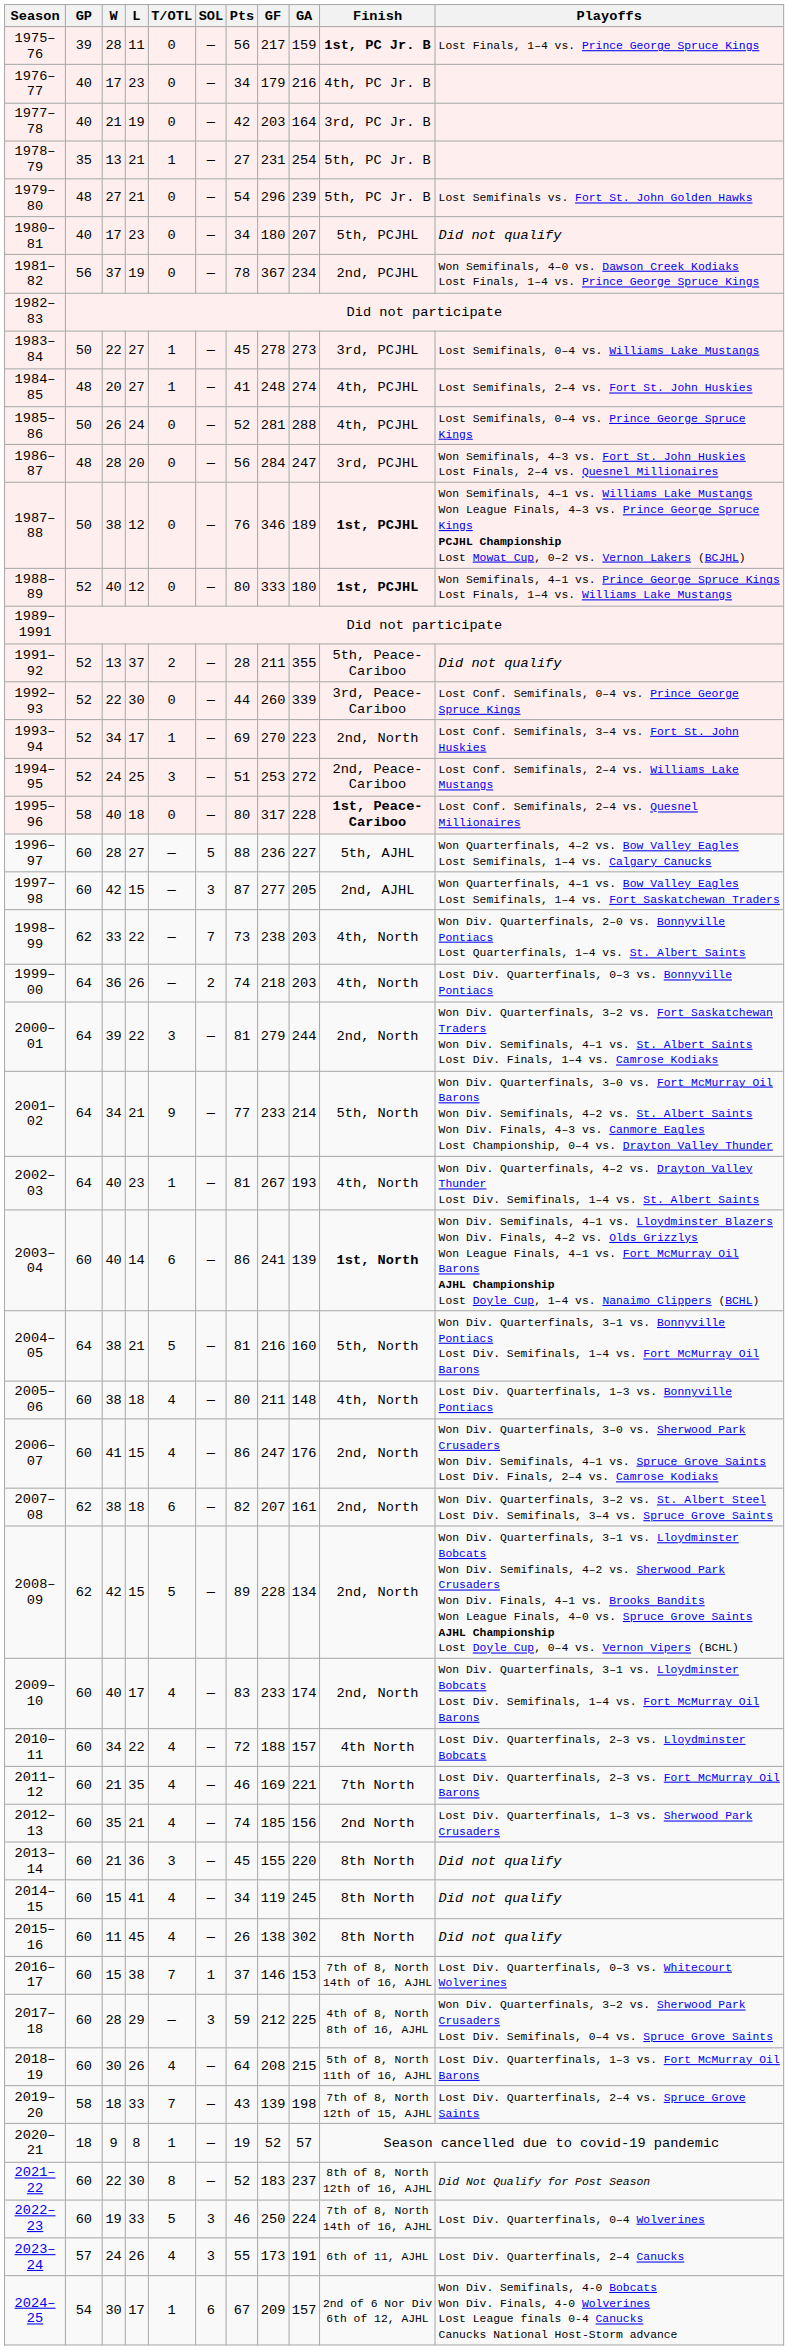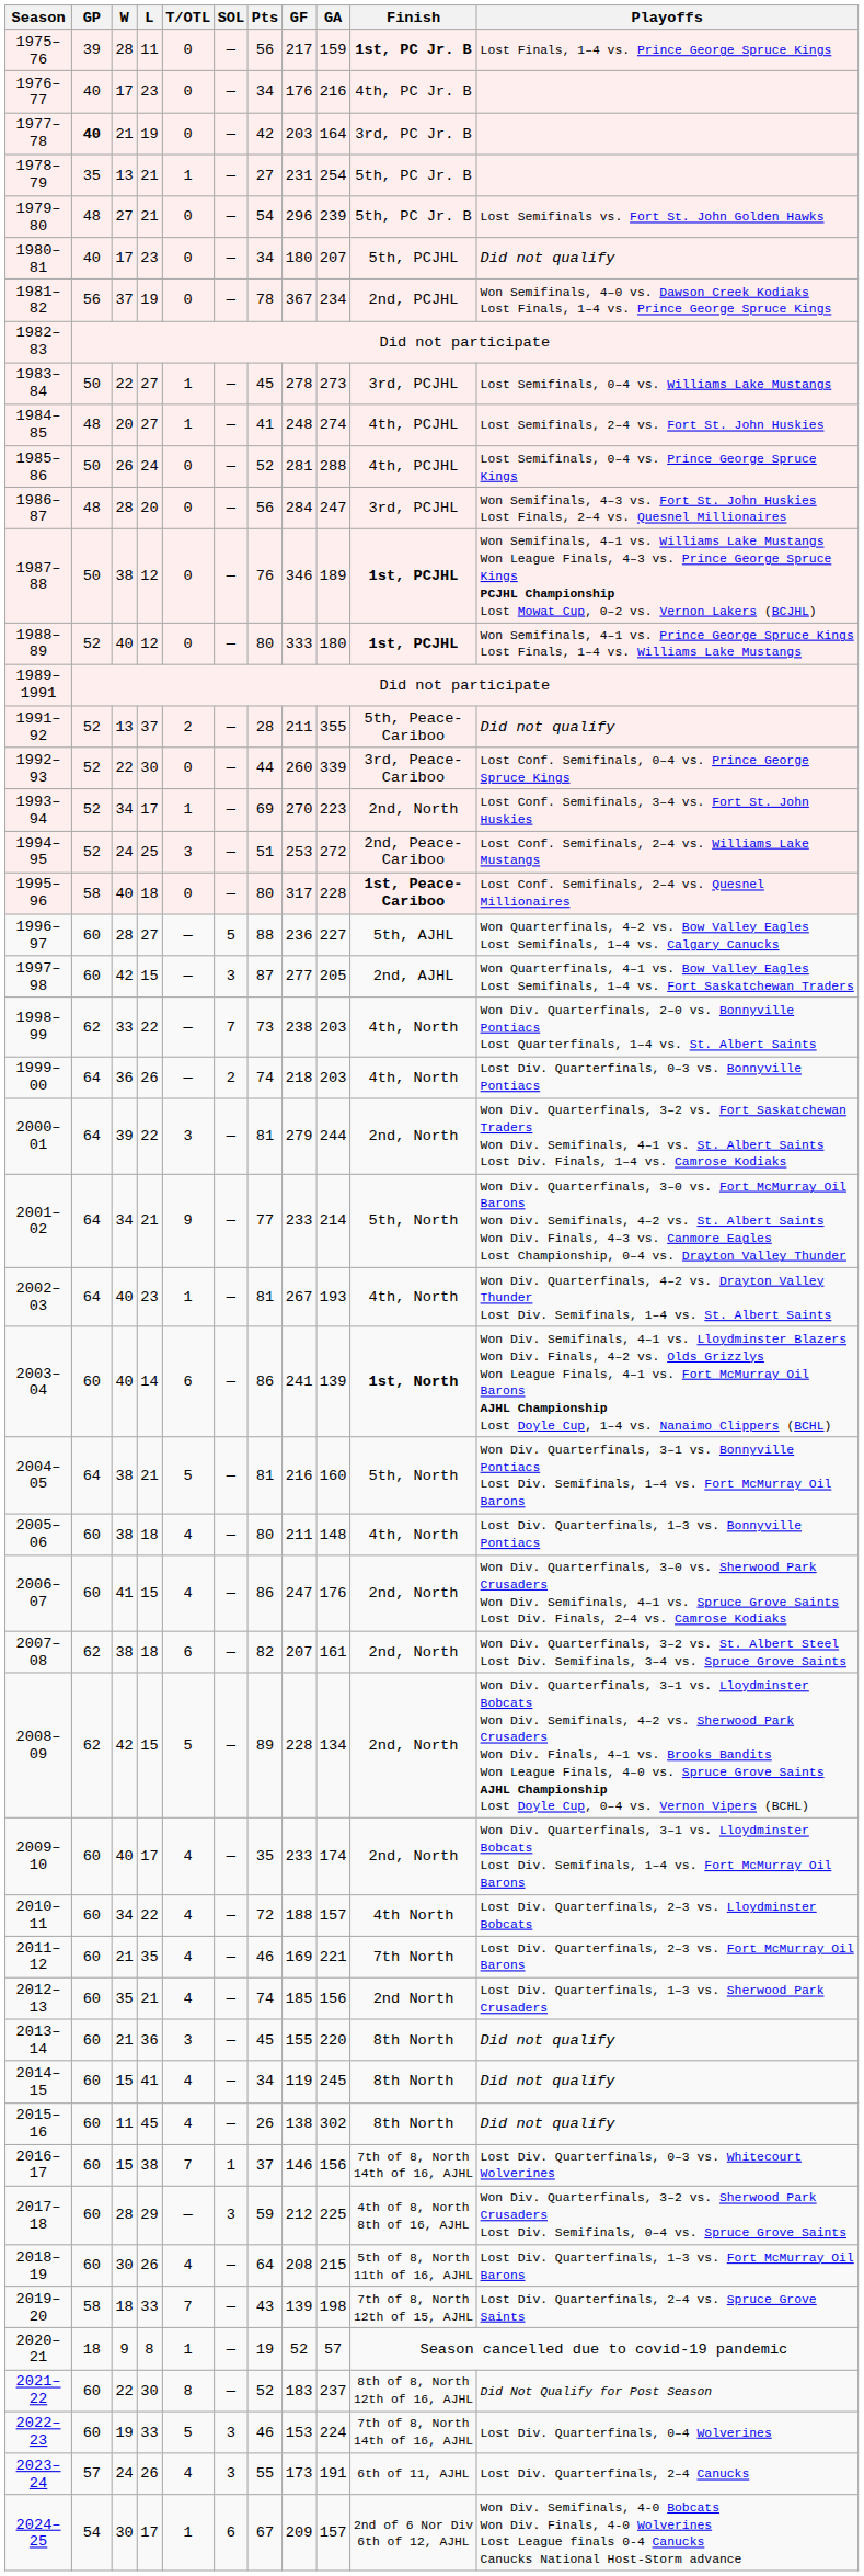 <table class="wikitable sortable sticky-header" style="text-align:center">
 <tr>
 <th style=width:4em>Season</th>
 <th style=width:2.2em><abbr>GP</abbr></th>
 <th style=width:1.2em><abbr>W</abbr></th>
 <th style=width:1.2em><abbr>L</abbr></th>
 <th style=width:1.2em><abbr>T/OTL</abbr></th>
 <th style=width:1.2em><abbr>SOL</abbr></th>
 <th style=width:1.2em><abbr>Pts</abbr></th>
 <th style=width:1.2em><abbr>GF</abbr></th>
 <th style=width:1.2em><abbr>GA</abbr></th>
 <th style=width:8em>Finish</th>
 <th style=width:25em>Playoffs</th>
 </tr>
 <tr bgcolor="#ffeeee">
 <td>1975–76</td>
 <td>39</td>
 <td>28</td>
 <td>11</td>
 <td>0</td>
 <td>—</td>
 <td>56</td>
 <td>217</td>
 <td>159</td>
 <td><strong>1st, PC Jr. B</strong></td>
 <td align=left><small>Lost Finals, 1–4 vs. <a href='#'>Prince George Spruce Kings</a></small></td>
 </tr>
 <tr bgcolor="#ffeeee">
 <td>1976–77</td>
 <td>40</td>
 <td>17</td>
 <td>23</td>
 <td>0</td>
 <td>—</td>
 <td>34</td>
-<td>179</td>
+<td>176</td>
 <td>216</td>
 <td>4th, PC Jr. B</td>
 <td></td>
 </tr>
 <tr bgcolor="#ffeeee">
 <td>1977–78</td>
-<td>40</td>
+<td><strong>40</strong></td>
 <td>21</td>
 <td>19</td>
 <td>0</td>
 <td>—</td>
 <td>42</td>
 <td>203</td>
 <td>164</td>
 <td>3rd, PC Jr. B</td>
 <td></td>
 </tr>
 <tr bgcolor="#ffeeee">
 <td>1978–79</td>
 <td>35</td>
 <td>13</td>
 <td>21</td>
 <td>1</td>
 <td>—</td>
 <td>27</td>
 <td>231</td>
 <td>254</td>
 <td>5th, PC Jr. B</td>
 <td></td>
 </tr>
 <tr bgcolor="#ffeeee">
 <td>1979–80</td>
 <td>48</td>
 <td>27</td>
 <td>21</td>
 <td>0</td>
 <td>—</td>
 <td>54</td>
 <td>296</td>
 <td>239</td>
 <td>5th, PC Jr. B</td>
 <td align=left><small>Lost Semifinals vs. <a href='#'>Fort St. John Golden Hawks</a></small></td>
 </tr>
 <tr bgcolor="#ffeeee">
 <td>1980–81</td>
 <td>40</td>
 <td>17</td>
 <td>23</td>
 <td>0</td>
 <td>—</td>
 <td>34</td>
 <td>180</td>
 <td>207</td>
 <td>5th, PCJHL</td>
 <td align=left><em>Did not qualify</em></td>
 </tr>
 <tr bgcolor="#ffeeee">
 <td>1981–82</td>
 <td>56</td>
 <td>37</td>
 <td>19</td>
 <td>0</td>
 <td>—</td>
 <td>78</td>
 <td>367</td>
 <td>234</td>
 <td>2nd, PCJHL</td>
 <td align=left><small>Won Semifinals, 4–0 vs. <a href='#'>Dawson Creek Kodiaks</a><br>Lost Finals, 1–4 vs. <a href='#'>Prince George Spruce Kings</a></small></td>
 </tr>
 <tr bgcolor="#ffeeee">
 <td>1982–83</td>
 <td colspan="11">Did not participate</td>
 </tr>
 <tr bgcolor="#ffeeee">
 <td>1983–84</td>
 <td>50</td>
 <td>22</td>
 <td>27</td>
 <td>1</td>
 <td>—</td>
 <td>45</td>
 <td>278</td>
 <td>273</td>
 <td>3rd, PCJHL</td>
 <td align=left><small>Lost Semifinals, 0–4 vs. <a href='#'>Williams Lake Mustangs</a></small></td>
 </tr>
 <tr bgcolor="#ffeeee">
 <td>1984–85</td>
 <td>48</td>
 <td>20</td>
 <td>27</td>
 <td>1</td>
 <td>—</td>
 <td>41</td>
 <td>248</td>
 <td>274</td>
 <td>4th, PCJHL</td>
 <td align=left><small>Lost Semifinals, 2–4 vs. <a href='#'>Fort St. John Huskies</a></small></td>
 </tr>
 <tr bgcolor="#ffeeee">
 <td>1985–86</td>
 <td>50</td>
 <td>26</td>
 <td>24</td>
 <td>0</td>
 <td>—</td>
 <td>52</td>
 <td>281</td>
 <td>288</td>
 <td>4th, PCJHL</td>
 <td align=left><small>Lost Semifinals, 0–4 vs. <a href='#'>Prince George Spruce Kings</a></small></td>
 </tr>
 <tr bgcolor="#ffeeee">
 <td>1986–87</td>
 <td>48</td>
 <td>28</td>
 <td>20</td>
 <td>0</td>
 <td>—</td>
 <td>56</td>
 <td>284</td>
 <td>247</td>
 <td>3rd, PCJHL</td>
 <td align=left><small>Won Semifinals, 4–3 vs. <a href='#'>Fort St. John Huskies</a><br>Lost Finals, 2–4 vs. <a href='#'>Quesnel Millionaires</a></small></td>
 </tr>
 <tr bgcolor="#ffeeee">
 <td>1987–88</td>
 <td>50</td>
 <td>38</td>
 <td>12</td>
 <td>0</td>
 <td>—</td>
 <td>76</td>
 <td>346</td>
 <td>189</td>
 <td><strong>1st, PCJHL </strong></td>
 <td align=left><small>Won Semifinals, 4–1 vs. <a href='#'>Williams Lake Mustangs</a><br>Won League Finals, 4–3 vs. <a href='#'>Prince George Spruce Kings</a><br><strong>PCJHL Championship</strong><br>Lost <a href='#'>Mowat Cup</a>, 0–2 vs. <a href='#'>Vernon Lakers</a> (<a href='#'>BCJHL</a>)</small></td>
 </tr>
 <tr bgcolor="#ffeeee">
 <td>1988–89</td>
 <td>52</td>
 <td>40</td>
 <td>12</td>
 <td>0</td>
 <td>—</td>
 <td>80</td>
 <td>333</td>
 <td>180</td>
 <td><strong>1st, PCJHL</strong></td>
 <td align=left><small>Won Semifinals, 4–1 vs. <a href='#'>Prince George Spruce Kings</a><br>Lost Finals, 1–4 vs. <a href='#'>Williams Lake Mustangs</a></small></td>
 </tr>
 <tr bgcolor="#ffeeee">
 <td>1989–1991</td>
 <td colspan="11">Did not participate</td>
 </tr>
 <tr bgcolor="#ffeeee">
 <td>1991–92</td>
 <td>52</td>
 <td>13</td>
 <td>37</td>
 <td>2</td>
 <td>—</td>
 <td>28</td>
 <td>211</td>
 <td>355</td>
 <td>5th, Peace-Cariboo</td>
 <td align=left><em>Did not qualify</em></td>
 </tr>
 <tr bgcolor="#ffeeee">
 <td>1992–93</td>
 <td>52</td>
 <td>22</td>
 <td>30</td>
 <td>0</td>
 <td>—</td>
 <td>44</td>
 <td>260</td>
 <td>339</td>
 <td>3rd, Peace-Cariboo</td>
 <td align=left><small>Lost Conf. Semifinals, 0–4 vs. <a href='#'>Prince George Spruce Kings</a></small></td>
 </tr>
 <tr bgcolor="#ffeeee">
 <td>1993–94</td>
 <td>52</td>
 <td>34</td>
 <td>17</td>
 <td>1</td>
 <td>—</td>
 <td>69</td>
 <td>270</td>
 <td>223</td>
 <td>2nd, North</td>
 <td align=left><small>Lost Conf. Semifinals, 3–4 vs. <a href='#'>Fort St. John Huskies</a></small></td>
 </tr>
 <tr bgcolor="#ffeeee">
 <td>1994–95</td>
 <td>52</td>
 <td>24</td>
 <td>25</td>
 <td>3</td>
 <td>—</td>
 <td>51</td>
 <td>253</td>
 <td>272</td>
 <td>2nd, Peace-Cariboo</td>
 <td align=left><small>Lost Conf. Semifinals, 2–4 vs. <a href='#'>Williams Lake Mustangs</a></small></td>
 </tr>
 <tr bgcolor="#ffeeee">
 <td>1995–96</td>
 <td>58</td>
 <td>40</td>
 <td>18</td>
 <td>0</td>
 <td>—</td>
 <td>80</td>
 <td>317</td>
 <td>228</td>
 <td><strong>1st, Peace-Cariboo</strong></td>
 <td align=left><small>Lost Conf. Semifinals, 2–4 vs. <a href='#'>Quesnel Millionaires</a></small></td>
 </tr>
 <tr>
 <td>1996–97</td>
 <td>60</td>
 <td>28</td>
 <td>27</td>
 <td>—</td>
 <td>5</td>
 <td>88</td>
 <td>236</td>
 <td>227</td>
 <td>5th, AJHL</td>
 <td align=left><small>Won Quarterfinals, 4–2 vs. <a href='#'>Bow Valley Eagles</a><br>Lost Semifinals, 1–4 vs. <a href='#'>Calgary Canucks</a></small></td>
 </tr>
 <tr>
 <td>1997–98</td>
 <td>60</td>
 <td>42</td>
 <td>15</td>
 <td>—</td>
 <td>3</td>
 <td>87</td>
 <td>277</td>
 <td>205</td>
 <td>2nd, AJHL</td>
 <td align=left><small>Won Quarterfinals, 4–1 vs. <a href='#'>Bow Valley Eagles</a><br>Lost Semifinals, 1–4 vs. <a href='#'>Fort Saskatchewan Traders</a></small></td>
 </tr>
 <tr>
 <td>1998–99</td>
 <td>62</td>
 <td>33</td>
 <td>22</td>
 <td>—</td>
 <td>7</td>
 <td>73</td>
 <td>238</td>
 <td>203</td>
 <td>4th, North</td>
 <td align=left><small>Won Div. Quarterfinals, 2–0 vs. <a href='#'>Bonnyville Pontiacs</a><br>Lost Quarterfinals, 1–4 vs. <a href='#'>St. Albert Saints</a></small></td>
 </tr>
 <tr>
 <td>1999–00</td>
 <td>64</td>
 <td>36</td>
 <td>26</td>
 <td>—</td>
 <td>2</td>
 <td>74</td>
 <td>218</td>
 <td>203</td>
 <td>4th, North</td>
 <td align=left><small>Lost Div. Quarterfinals, 0–3 vs. <a href='#'>Bonnyville Pontiacs</a></small></td>
 </tr>
 <tr>
 <td>2000–01</td>
 <td>64</td>
 <td>39</td>
 <td>22</td>
 <td>3</td>
 <td>—</td>
 <td>81</td>
 <td>279</td>
 <td>244</td>
 <td>2nd, North</td>
 <td align=left><small>Won Div. Quarterfinals, 3–2 vs. <a href='#'>Fort Saskatchewan Traders</a><br>Won Div. Semifinals, 4–1 vs. <a href='#'>St. Albert Saints</a><br>Lost Div. Finals, 1–4 vs. <a href='#'>Camrose Kodiaks</a></small></td>
 </tr>
 <tr>
 <td>2001–02</td>
 <td>64</td>
 <td>34</td>
 <td>21</td>
 <td>9</td>
 <td>—</td>
 <td>77</td>
 <td>233</td>
 <td>214</td>
 <td>5th, North</td>
 <td align=left><small>Won Div. Quarterfinals, 3–0 vs. <a href='#'>Fort McMurray Oil Barons</a><br>Won Div. Semifinals, 4–2 vs. <a href='#'>St. Albert Saints</a><br>Won Div. Finals, 4–3 vs. <a href='#'>Canmore Eagles</a><br>Lost Championship, 0–4 vs. <a href='#'>Drayton Valley Thunder</a></small></td>
 </tr>
 <tr>
 <td>2002–03</td>
 <td>64</td>
 <td>40</td>
 <td>23</td>
 <td>1</td>
 <td>—</td>
 <td>81</td>
 <td>267</td>
 <td>193</td>
 <td>4th, North</td>
 <td align=left><small>Won Div. Quarterfinals, 4–2 vs. <a href='#'>Drayton Valley Thunder</a><br>Lost Div. Semifinals, 1–4 vs. <a href='#'>St. Albert Saints</a></small></td>
 </tr>
 <tr>
 <td>2003–04</td>
 <td>60</td>
 <td>40</td>
 <td>14</td>
 <td>6</td>
 <td>—</td>
 <td>86</td>
 <td>241</td>
 <td>139</td>
 <td><strong>1st, North</strong></td>
 <td align=left><small>Won Div. Semifinals, 4–1 vs. <a href='#'>Lloydminster Blazers</a><br>Won Div. Finals, 4–2 vs. <a href='#'>Olds Grizzlys</a><br>Won League Finals, 4–1 vs. <a href='#'>Fort McMurray Oil Barons</a><br><strong>AJHL Championship</strong><br>Lost <a href='#'>Doyle Cup</a>, 1–4 vs. <a href='#'>Nanaimo Clippers</a> (<a href='#'>BCHL</a>)</small></td>
 </tr>
 <tr>
 <td>2004–05</td>
 <td>64</td>
 <td>38</td>
 <td>21</td>
 <td>5</td>
 <td>—</td>
 <td>81</td>
 <td>216</td>
 <td>160</td>
 <td>5th, North</td>
 <td align=left><small>Won Div. Quarterfinals, 3–1 vs. <a href='#'>Bonnyville Pontiacs</a><br>Lost Div. Semifinals, 1–4 vs. <a href='#'>Fort McMurray Oil Barons</a></small></td>
 </tr>
 <tr>
 <td>2005–06</td>
 <td>60</td>
 <td>38</td>
 <td>18</td>
 <td>4</td>
 <td>—</td>
 <td>80</td>
 <td>211</td>
 <td>148</td>
 <td>4th, North</td>
 <td align=left><small>Lost Div. Quarterfinals, 1–3 vs. <a href='#'>Bonnyville Pontiacs</a></small></td>
 </tr>
 <tr>
 <td>2006–07</td>
 <td>60</td>
 <td>41</td>
 <td>15</td>
 <td>4</td>
 <td>—</td>
 <td>86</td>
 <td>247</td>
 <td>176</td>
 <td>2nd, North</td>
 <td align=left><small>Won Div. Quarterfinals, 3–0 vs. <a href='#'>Sherwood Park Crusaders</a><br>Won Div. Semifinals, 4–1 vs. <a href='#'>Spruce Grove Saints</a><br>Lost Div. Finals, 2–4 vs. <a href='#'>Camrose Kodiaks</a></small></td>
 </tr>
 <tr>
 <td>2007–08</td>
 <td>62</td>
 <td>38</td>
 <td>18</td>
 <td>6</td>
 <td>—</td>
 <td>82</td>
 <td>207</td>
 <td>161</td>
 <td>2nd, North</td>
 <td align=left><small>Won Div. Quarterfinals, 3–2 vs. <a href='#'>St. Albert Steel</a><br>Lost Div. Semifinals, 3–4 vs. <a href='#'>Spruce Grove Saints</a></small></td>
 </tr>
 <tr>
 <td>2008–09</td>
 <td>62</td>
 <td>42</td>
 <td>15</td>
 <td>5</td>
 <td>—</td>
 <td>89</td>
 <td>228</td>
 <td>134</td>
 <td>2nd, North</td>
 <td align=left><small>Won Div. Quarterfinals, 3–1 vs. <a href='#'>Lloydminster Bobcats</a><br>Won Div. Semifinals, 4–2 vs. <a href='#'>Sherwood Park Crusaders</a><br>Won Div. Finals, 4–1 vs. <a href='#'>Brooks Bandits</a><br>Won League Finals, 4–0 vs. <a href='#'>Spruce Grove Saints</a><br><strong>AJHL Championship</strong><br>Lost <a href='#'>Doyle Cup</a>, 0–4 vs. <a href='#'>Vernon Vipers</a> (BCHL)</small></td>
 </tr>
 <tr>
 <td>2009–10</td>
 <td>60</td>
 <td>40</td>
 <td>17</td>
 <td>4</td>
 <td>—</td>
-<td>83</td>
+<td>35</td>
 <td>233</td>
 <td>174</td>
 <td>2nd, North</td>
 <td align=left><small>Won Div. Quarterfinals, 3–1 vs. <a href='#'>Lloydminster Bobcats</a><br>Lost Div. Semifinals, 1–4 vs. <a href='#'>Fort McMurray Oil Barons</a></small></td>
 </tr>
 <tr>
 <td>2010–11</td>
 <td>60</td>
 <td>34</td>
 <td>22</td>
 <td>4</td>
 <td>—</td>
 <td>72</td>
 <td>188</td>
 <td>157</td>
 <td>4th North</td>
 <td align=left><small>Lost Div. Quarterfinals, 2–3 vs. <a href='#'>Lloydminster Bobcats</a></small></td>
 </tr>
 <tr>
 <td>2011–12</td>
 <td>60</td>
 <td>21</td>
 <td>35</td>
 <td>4</td>
 <td>—</td>
 <td>46</td>
 <td>169</td>
 <td>221</td>
 <td>7th North</td>
 <td align=left><small>Lost Div. Quarterfinals, 2–3 vs. <a href='#'>Fort McMurray Oil Barons</a></small></td>
 </tr>
 <tr>
 <td>2012–13</td>
 <td>60</td>
 <td>35</td>
 <td>21</td>
 <td>4</td>
 <td>—</td>
 <td>74</td>
 <td>185</td>
 <td>156</td>
 <td>2nd North</td>
 <td align=left><small>Lost Div. Quarterfinals, 1–3 vs. <a href='#'>Sherwood Park Crusaders</a></small></td>
 </tr>
 <tr>
 <td>2013–14</td>
 <td>60</td>
 <td>21</td>
 <td>36</td>
 <td>3</td>
 <td>—</td>
 <td>45</td>
 <td>155</td>
 <td>220</td>
 <td>8th North</td>
 <td align=left><em>Did not qualify</em></td>
 </tr>
 <tr>
 <td>2014–15</td>
 <td>60</td>
 <td>15</td>
 <td>41</td>
 <td>4</td>
 <td>—</td>
 <td>34</td>
 <td>119</td>
 <td>245</td>
 <td>8th North</td>
 <td align=left><em>Did not qualify</em></td>
 </tr>
 <tr>
 <td>2015–16</td>
 <td>60</td>
 <td>11</td>
 <td>45</td>
 <td>4</td>
 <td>—</td>
 <td>26</td>
 <td>138</td>
 <td>302</td>
 <td>8th North</td>
 <td align=left><em>Did not qualify</em></td>
 </tr>
 <tr>
 <td>2016–17</td>
 <td>60</td>
 <td>15</td>
 <td>38</td>
 <td>7</td>
 <td>1</td>
 <td>37</td>
 <td>146</td>
-<td>153</td>
+<td>156</td>
 <td><small>7th of 8, North<br>14th of 16, AJHL</small></td>
 <td align=left><small>Lost Div. Quarterfinals, 0–3 vs. <a href='#'>Whitecourt Wolverines</a></small></td>
 </tr>
 <tr>
 <td>2017–18</td>
 <td>60</td>
 <td>28</td>
 <td>29</td>
 <td>—</td>
 <td>3</td>
 <td>59</td>
 <td>212</td>
 <td>225</td>
 <td><small>4th of 8, North<br>8th of 16, AJHL</small></td>
 <td align=left><small>Won Div. Quarterfinals, 3–2 vs. <a href='#'>Sherwood Park Crusaders</a><br>Lost Div. Semifinals, 0–4 vs. <a href='#'>Spruce Grove Saints</a></small></td>
 </tr>
 <tr>
 <td>2018–19</td>
 <td>60</td>
 <td>30</td>
 <td>26</td>
 <td>4</td>
 <td>—</td>
 <td>64</td>
 <td>208</td>
 <td>215</td>
 <td><small>5th of 8, North<br>11th of 16, AJHL</small></td>
 <td align=left><small>Lost Div. Quarterfinals, 1–3 vs. <a href='#'>Fort McMurray Oil Barons</a></small></td>
 </tr>
 <tr>
 <td>2019–20</td>
 <td>58</td>
 <td>18</td>
 <td>33</td>
 <td>7</td>
 <td>—</td>
 <td>43</td>
 <td>139</td>
 <td>198</td>
 <td><small>7th of 8, North<br>12th of 15, AJHL</small></td>
 <td align=left><small>Lost Div. Quarterfinals, 2–4 vs. <a href='#'>Spruce Grove Saints</a></small></td>
 </tr>
 <tr>
 <td>2020–21</td>
 <td>18</td>
 <td>9</td>
 <td>8</td>
 <td>1</td>
 <td>—</td>
 <td>19</td>
 <td>52</td>
 <td>57</td>
 <td align=center colspan=2>Season cancelled due to covid-19 pandemic</td>
 </tr>
 <tr>
 <td><a href='#'>2021–22</a></td>
 <td>60</td>
 <td>22</td>
 <td>30</td>
 <td>8</td>
 <td>—</td>
 <td>52</td>
 <td>183</td>
 <td>237</td>
 <td><small>8th of 8, North<br>12th of 16, AJHL</small></td>
 <td align=left><small><em>Did Not Qualify for Post Season</em></small></td>
 </tr>
 <tr>
 <td><a href='#'>2022–23</a></td>
 <td>60</td>
 <td>19</td>
 <td>33</td>
 <td>5</td>
 <td>3</td>
 <td>46</td>
-<td>250</td>
+<td>153</td>
 <td>224</td>
 <td><small>7th of 8, North<br>14th of 16, AJHL</small></td>
 <td align=left><small>Lost Div. Quarterfinals, 0–4 <a href='#'>Wolverines</a></small></td>
 </tr>
 <tr>
 <td><a href='#'>2023–24</a></td>
 <td>57</td>
 <td>24</td>
 <td>26</td>
 <td>4</td>
 <td>3</td>
 <td>55</td>
 <td>173</td>
 <td>191</td>
 <td><small>6th of 11, AJHL</small></td>
 <td align=left><small>Lost Div. Quarterfinals, 2–4 <a href='#'>Canucks</a></small></td>
 </tr>
 <tr>
 <td><a href='#'>2024–25</a></td>
 <td>54</td>
 <td>30</td>
 <td>17</td>
 <td>1</td>
 <td>6</td>
 <td>67</td>
 <td>209</td>
 <td>157</td>
 <td><small>2nd of 6  Nor Div<br>6th of 12, AJHL</small></td>
 <td align=left><small>Won Div. Semifinals, 4-0 <a href='#'>Bobcats</a><br>Won Div. Finals, 4-0  <a href='#'>Wolverines</a><br>Lost League finals 0-4 <a href='#'>Canucks</a><br>Canucks National Host-Storm advance</small></td>
 </tr>
 </table>
